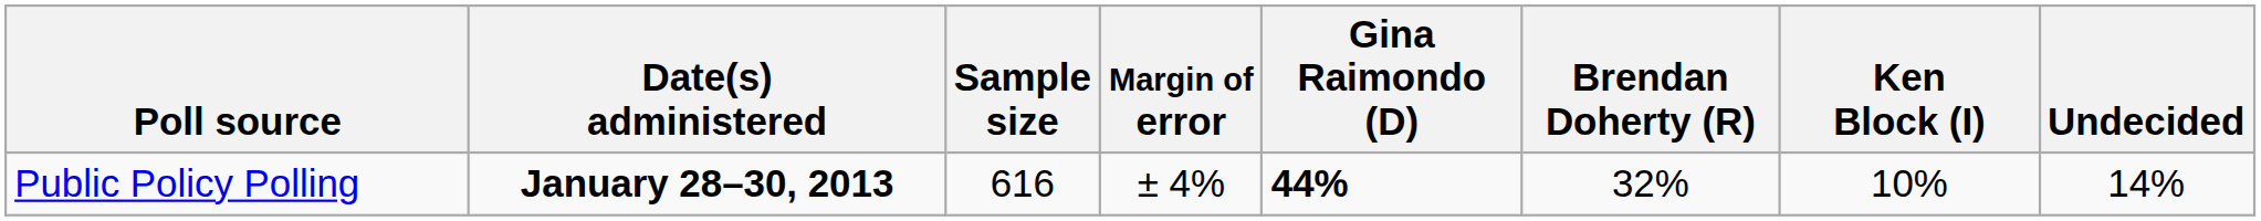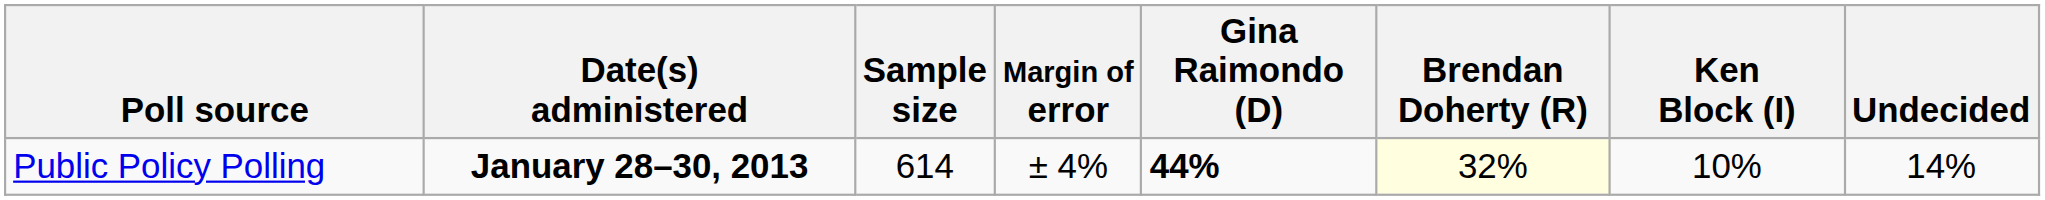 <table class="wikitable">
 <tr valign= bottom>
 <th style="width:185px;">Poll source</th>
 <th style="width:190px;">Date(s)<br>administered</th>
 <th class=small>Sample<br>size</th>
 <th><small>Margin of</small><br>error</th>
 <th style="width:100px;">Gina<br>Raimondo (D)</th>
 <th style="width:100px;">Brendan<br>Doherty (R)</th>
 <th style="width:100px;">Ken<br>Block (I)</th>
 <th style="width:40px;">Undecided</th>
 </tr>
 <tr>
 <td><a href='#'>Public Policy Polling</a></td>
 <td align=center><strong>January 28–30, 2013</strong></td>
-<td align=center>616</td>
+<td align=center>614</td>
 <td align=center>± 4%</td>
 <td><strong>44%</strong></td>
-<td align=center>32%</td>
+<td align=center style="background: lightyellow;">32%</td>
 <td align=center>10%</td>
 <td align=center>14%</td>
 </tr>
 </table>
